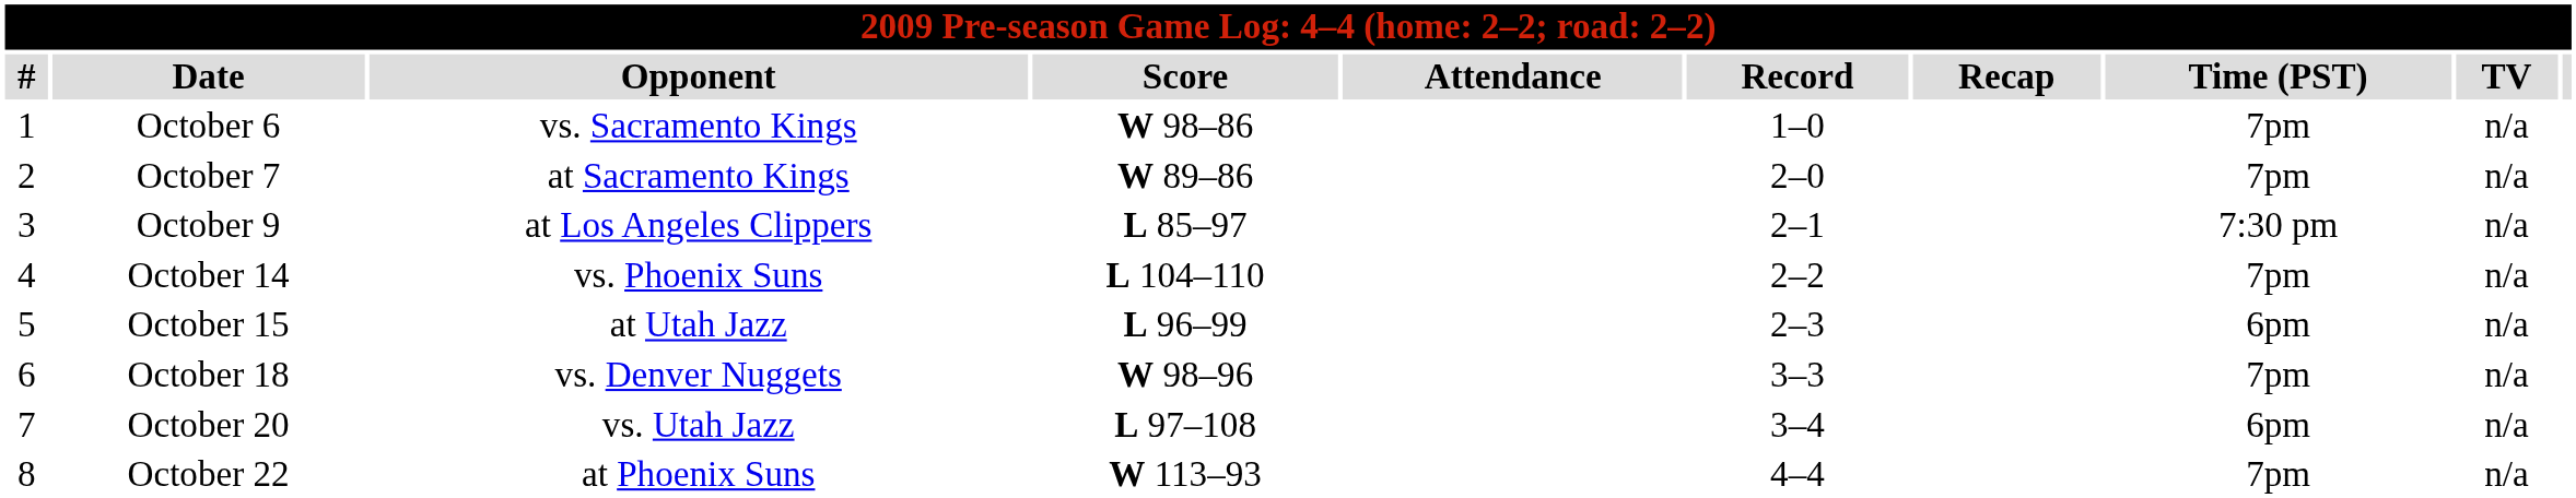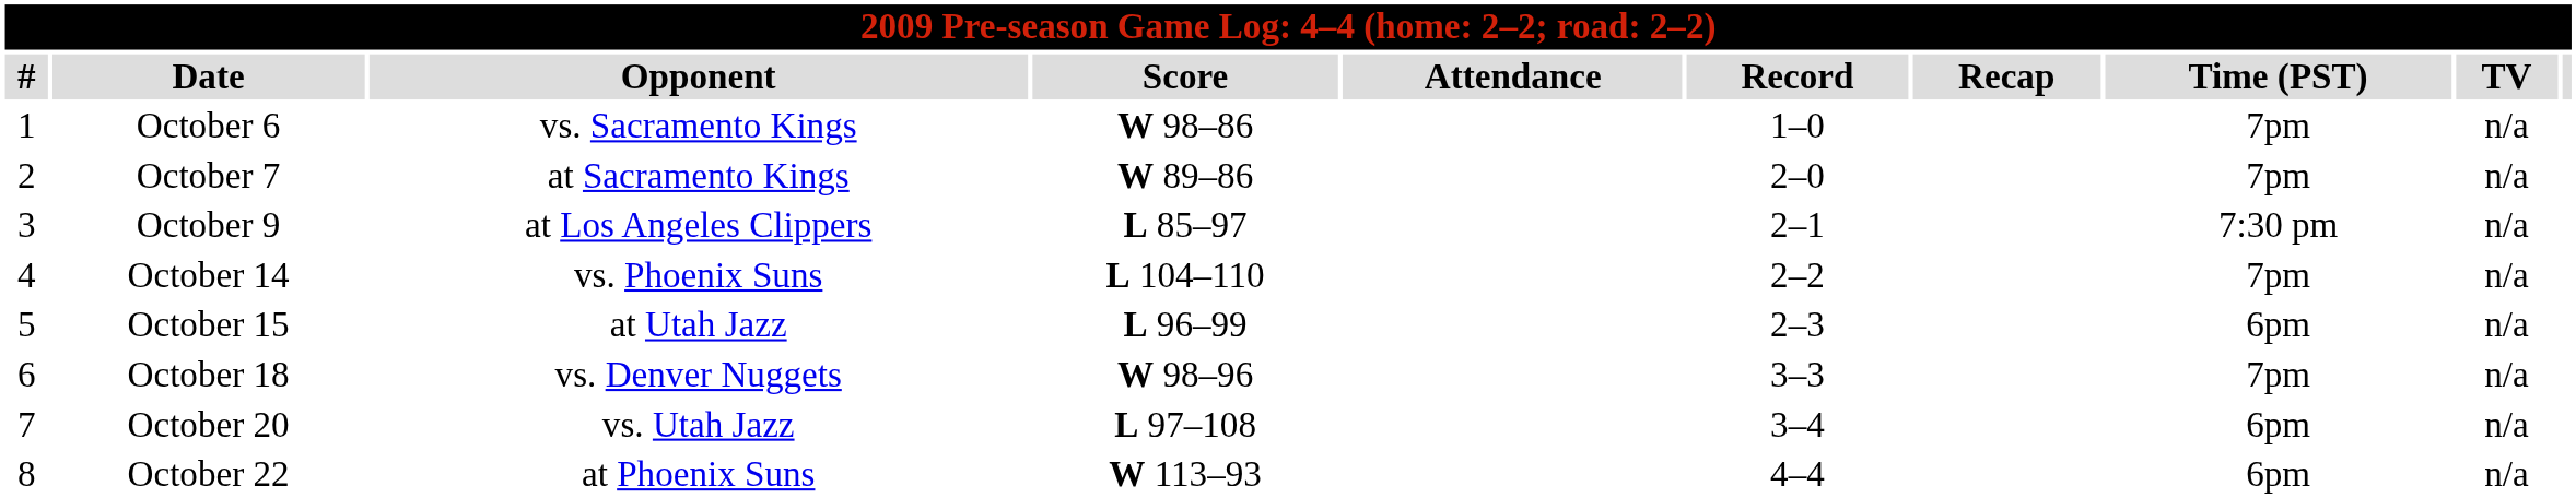 <table class="toccolours collapsible" width=90% style="clear:both; margin:1.5em auto; text-align:center">
 <tr>
 <th colspan=11 style="background:#000000; color:#d1210a;">2009 Pre-season Game Log: 4–4 (home: 2–2; road: 2–2)</th>
 </tr>
 <tr align="center" bgcolor="#dddddd">
 <td><strong>#</strong></td>
 <td><strong>Date</strong></td>
 <td><strong>Opponent</strong></td>
 <td><strong>Score</strong></td>
 <td><strong>Attendance</strong></td>
 <td><strong>Record</strong></td>
 <td><strong>Recap</strong></td>
 <td><strong>Time (PST)</strong></td>
 <td><strong>TV</strong></td>
 <td></td>
 </tr>
 <tr align="center">
 <td>1</td>
 <td>October 6</td>
 <td>vs. <a href='#'>Sacramento Kings</a></td>
 <td><strong>W</strong> 98–86</td>
 <td></td>
 <td>1–0</td>
 <td></td>
 <td>7pm</td>
 <td>n/a</td>
 <td></td>
 </tr>
 <tr align="center">
 <td>2</td>
 <td>October 7</td>
 <td>at <a href='#'>Sacramento Kings</a></td>
 <td><strong>W</strong> 89–86</td>
 <td></td>
 <td>2–0</td>
 <td></td>
 <td>7pm</td>
 <td>n/a</td>
 <td></td>
 </tr>
 <tr align="center">
 <td>3</td>
 <td>October 9</td>
 <td>at <a href='#'>Los Angeles Clippers</a></td>
 <td><strong>L</strong> 85–97</td>
 <td></td>
 <td>2–1</td>
 <td></td>
 <td>7:30 pm</td>
 <td>n/a</td>
 <td></td>
 </tr>
 <tr align="center">
 <td>4</td>
 <td>October 14</td>
 <td>vs. <a href='#'>Phoenix Suns</a></td>
 <td><strong>L</strong> 104–110</td>
 <td></td>
 <td>2–2</td>
 <td></td>
 <td>7pm</td>
 <td>n/a</td>
 <td></td>
 </tr>
 <tr align="center">
 <td>5</td>
 <td>October 15</td>
 <td>at <a href='#'>Utah Jazz</a></td>
 <td><strong>L</strong> 96–99</td>
 <td></td>
 <td>2–3</td>
 <td></td>
 <td>6pm</td>
 <td>n/a</td>
 <td></td>
 </tr>
 <tr align="center">
 <td>6</td>
 <td>October 18</td>
 <td>vs. <a href='#'>Denver Nuggets</a></td>
 <td><strong>W</strong> 98–96</td>
 <td></td>
 <td>3–3</td>
 <td></td>
 <td>7pm</td>
 <td>n/a</td>
 <td></td>
 </tr>
 <tr align="center">
 <td>7</td>
 <td>October 20</td>
 <td>vs. <a href='#'>Utah Jazz</a></td>
 <td><strong>L</strong> 97–108</td>
 <td></td>
 <td>3–4</td>
 <td></td>
 <td>6pm</td>
 <td>n/a</td>
 <td></td>
 </tr>
 <tr align="center">
 <td>8</td>
 <td>October 22</td>
 <td>at <a href='#'>Phoenix Suns</a></td>
 <td><strong>W</strong> 113–93</td>
 <td></td>
 <td>4–4</td>
 <td></td>
-<td>7pm</td>
+<td>6pm</td>
 <td>n/a</td>
 <td></td>
 </tr>
 </table>
